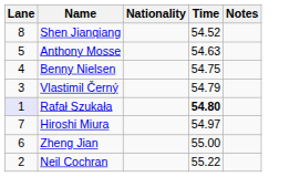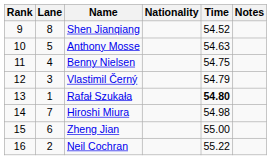 <table class="wikitable sortable" style="text-align: center">
 <tr>
+<th>Rank</th>
 <th>Lane</th>
 <th>Name</th>
 <th>Nationality</th>
 <th>Time</th>
 <th>Notes</th>
 </tr>
 <tr>
+<td>9</td>
 <td>8</td>
 <td align=left><a href='#'>Shen Jianqiang</a></td>
 <td align=left></td>
 <td>54.52</td>
 <td></td>
 </tr>
 <tr>
+<td>10</td>
 <td>5</td>
 <td align=left><a href='#'>Anthony Mosse</a></td>
 <td align=left></td>
 <td>54.63</td>
 <td></td>
 </tr>
 <tr>
+<td>11</td>
 <td>4</td>
 <td align=left><a href='#'>Benny Nielsen</a></td>
 <td align=left></td>
 <td>54.75</td>
 <td></td>
 </tr>
 <tr>
+<td>12</td>
 <td>3</td>
 <td align=left><a href='#'>Vlastimil Černý</a></td>
 <td align=left></td>
 <td>54.79</td>
 <td></td>
 </tr>
 <tr>
-<td style="background: lavender;">1</td>
+<td>13</td>
+<td>1</td>
 <td align=left><a href='#'>Rafał Szukała</a></td>
 <td align=left></td>
 <td><strong>54.80</strong></td>
 <td></td>
 </tr>
 <tr>
+<td>14</td>
 <td>7</td>
 <td align=left><a href='#'>Hiroshi Miura</a></td>
 <td align=left></td>
-<td>54.97</td>
+<td>54.98</td>
 <td></td>
 </tr>
 <tr>
+<td>15</td>
 <td>6</td>
 <td align=left><a href='#'>Zheng Jian</a></td>
 <td align=left></td>
 <td>55.00</td>
 <td></td>
 </tr>
 <tr>
+<td>16</td>
 <td>2</td>
 <td align=left><a href='#'>Neil Cochran</a></td>
 <td align=left></td>
 <td>55.22</td>
 <td></td>
 </tr>
 </table>
